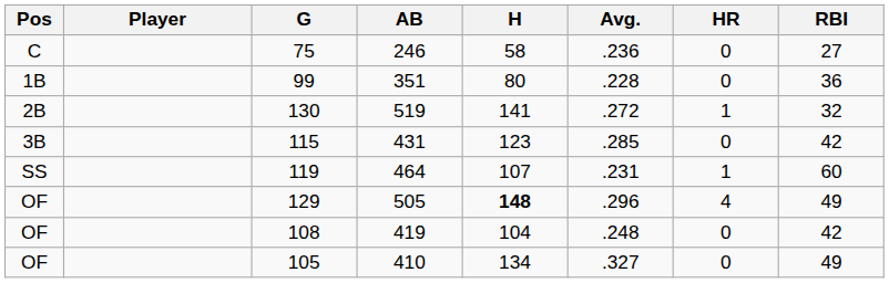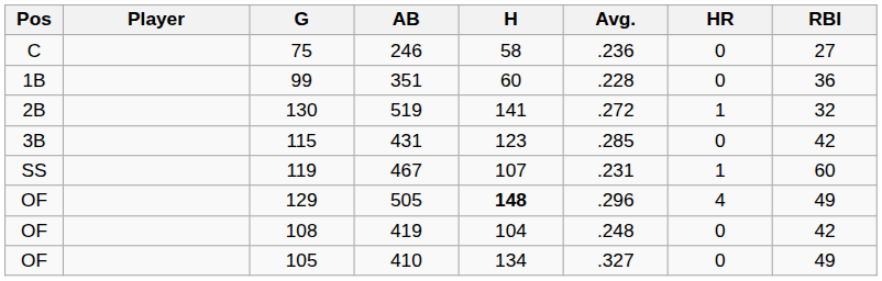 <table class="wikitable sortable">
 <tr>
 <th bgcolor="#DDDDFF" width="5%">Pos</th>
 <th bgcolor="#DDDDFF" width="16%">Player</th>
 <th bgcolor="#DDDDFF" width="9%">G</th>
 <th bgcolor="#DDDDFF" width="9%">AB</th>
 <th bgcolor="#DDDDFF" width="9%">H</th>
 <th bgcolor="#DDDDFF" width="9%">Avg.</th>
 <th bgcolor="#DDDDFF" width="9%">HR</th>
 <th bgcolor="#DDDDFF" width="9%">RBI</th>
 </tr>
 <tr align="center">
 <td>C</td>
 <td></td>
 <td>75</td>
 <td>246</td>
 <td>58</td>
 <td>.236</td>
 <td>0</td>
 <td>27</td>
 </tr>
 <tr align="center">
 <td>1B</td>
 <td></td>
 <td>99</td>
 <td>351</td>
-<td>80</td>
+<td>60</td>
 <td>.228</td>
 <td>0</td>
 <td>36</td>
 </tr>
 <tr align="center">
 <td>2B</td>
 <td></td>
 <td>130</td>
 <td>519</td>
 <td>141</td>
 <td>.272</td>
 <td>1</td>
 <td>32</td>
 </tr>
 <tr align="center">
 <td>3B</td>
 <td></td>
 <td>115</td>
 <td>431</td>
 <td>123</td>
 <td>.285</td>
 <td>0</td>
 <td>42</td>
 </tr>
 <tr align="center">
 <td>SS</td>
 <td></td>
 <td>119</td>
-<td>464</td>
+<td>467</td>
 <td>107</td>
 <td>.231</td>
 <td>1</td>
 <td>60</td>
 </tr>
 <tr align="center">
 <td>OF</td>
 <td></td>
 <td>129</td>
 <td>505</td>
 <td><strong>148</strong></td>
 <td>.296</td>
 <td>4</td>
 <td>49</td>
 </tr>
 <tr align="center">
 <td>OF</td>
 <td></td>
 <td>108</td>
 <td>419</td>
 <td>104</td>
 <td>.248</td>
 <td>0</td>
 <td>42</td>
 </tr>
 <tr align="center">
 <td>OF</td>
 <td></td>
 <td>105</td>
 <td>410</td>
 <td>134</td>
 <td>.327</td>
 <td>0</td>
 <td>49</td>
 </tr>
 </table>
